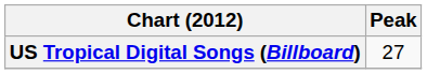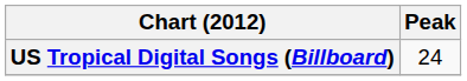 <table class="wikitable plainrowheaders" style="text-align:center;">
 <tr>
 <th scope="col">Chart (2012)</th>
 <th scope="col">Peak</th>
 </tr>
 <tr>
 <th scope="row">US <a href='#'>Tropical Digital Songs</a> (<em><a href='#'>Billboard</a></em>)</th>
-<td style="text-align:center;">27</td>
+<td style="text-align:center;">24</td>
 </tr>
 <tr>
 </tr>
 </table>
